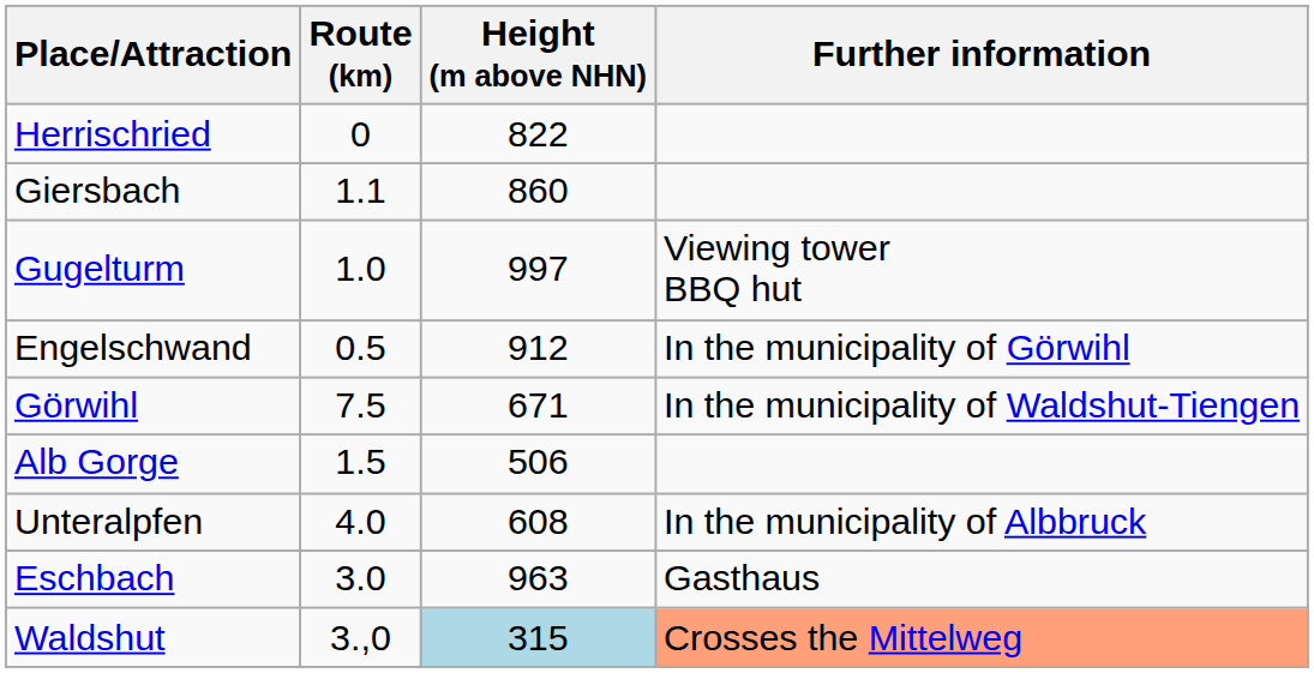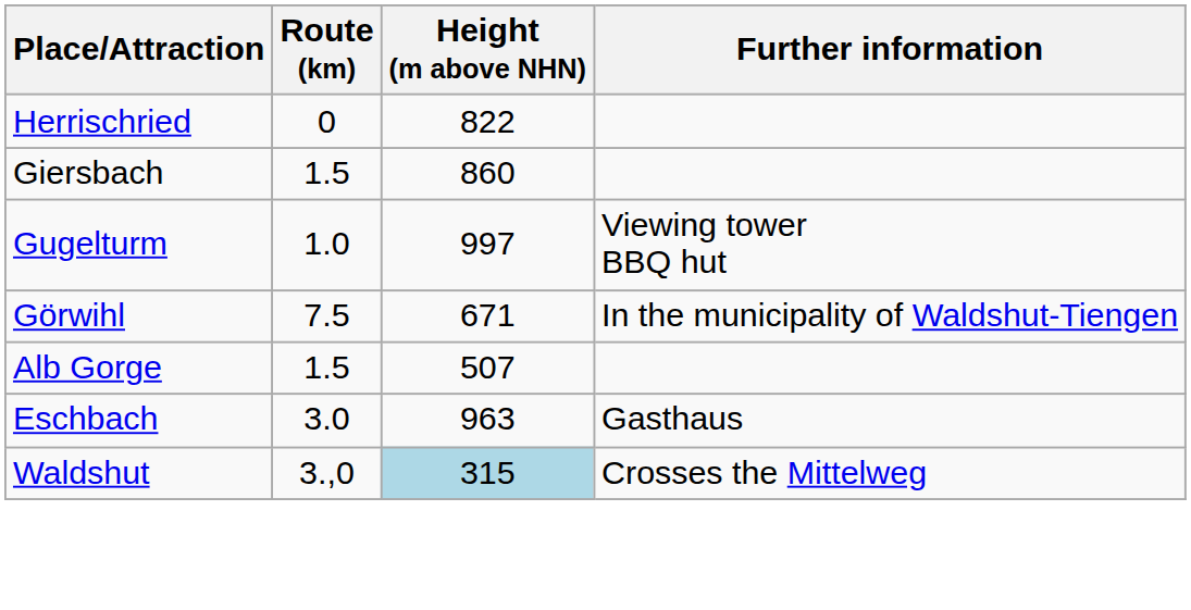 <table class="wikitable toptextcells">
 <tr class="hintergrundfarbe5">
 <th>Place/Attraction</th>
 <th>Route<br><small>(km)</small></th>
 <th>Height <br><small>(m above NHN)</small></th>
 <th class="unsortable">Further information</th>
 </tr>
 <tr>
 <td><a href='#'>Herrischried</a></td>
 <td style="text-align:center">0</td>
 <td style="text-align:center">822</td>
 <td></td>
 </tr>
 <tr>
 <td>Giersbach</td>
-<td style="text-align:center">1.1</td>
+<td style="text-align:center">1.5</td>
 <td style="text-align:center">860</td>
 <td></td>
 </tr>
 <tr>
 <td><a href='#'>Gugelturm</a></td>
 <td style="text-align:center">1.0</td>
 <td style="text-align:center">997</td>
 <td>Viewing tower<br>BBQ hut</td>
 </tr>
 <tr>
-<td>Engelschwand</td>
-<td style="text-align:center">0.5</td>
-<td style="text-align:center">912</td>
-<td>In the municipality of <a href='#'>Görwihl</a></td>
-</tr>
-<tr>
 <td><a href='#'>Görwihl</a></td>
 <td style="text-align:center">7.5</td>
 <td style="text-align:center">671</td>
 <td>In the municipality of <a href='#'>Waldshut-Tiengen</a></td>
 </tr>
 <tr>
 <td><a href='#'>Alb Gorge</a></td>
 <td style="text-align:center">1.5</td>
-<td style="text-align:center">506</td>
+<td style="text-align:center">507</td>
 <td></td>
-</tr>
-<tr>
-<td>Unteralpfen</td>
-<td style="text-align:center">4.0</td>
-<td style="text-align:center">608</td>
-<td>In the municipality of <a href='#'>Albbruck</a></td>
 </tr>
 <tr>
 <td><a href='#'>Eschbach</a></td>
 <td style="text-align:center">3.0</td>
 <td style="text-align:center">963</td>
 <td>Gasthaus</td>
 </tr>
 <tr>
 <td><a href='#'>Waldshut</a></td>
 <td style="text-align:center">3.,0</td>
 <td style="background: lightblue; text-align:center">315</td>
-<td style="background: lightsalmon;">Crosses the <a href='#'>Mittelweg</a></td>
+<td>Crosses the <a href='#'>Mittelweg</a></td>
 </tr>
 </table>
